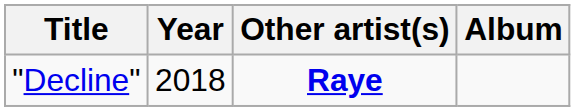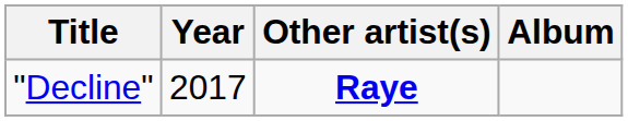 <table class="wikitable plainrowheaders" style="text-align:center;">
 <tr>
 <th scope="col">Title</th>
 <th scope="col">Year</th>
 <th scope="col">Other artist(s)</th>
 <th scope="col">Album</th>
 </tr>
 <tr>
 <td>"<a href='#'>Decline</a>" </td>
-<td>2018</td>
+<td>2017</td>
 <td><strong><a href='#'>Raye</a></strong></td>
 <td></td>
 </tr>
 </table>
